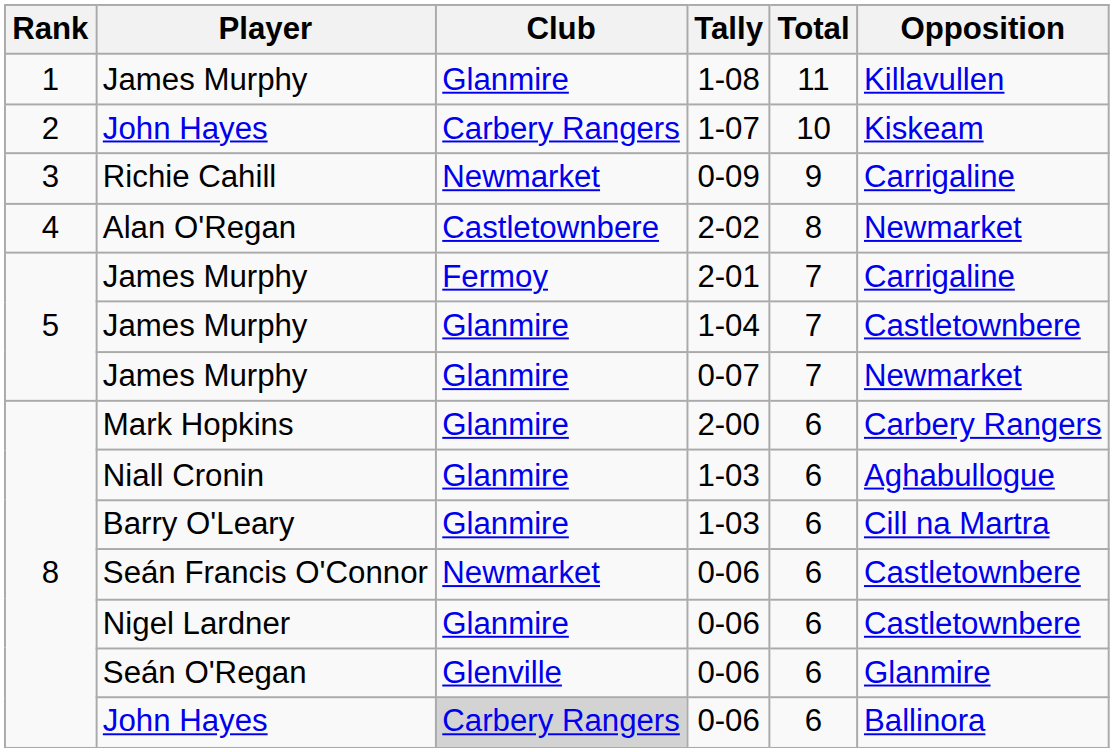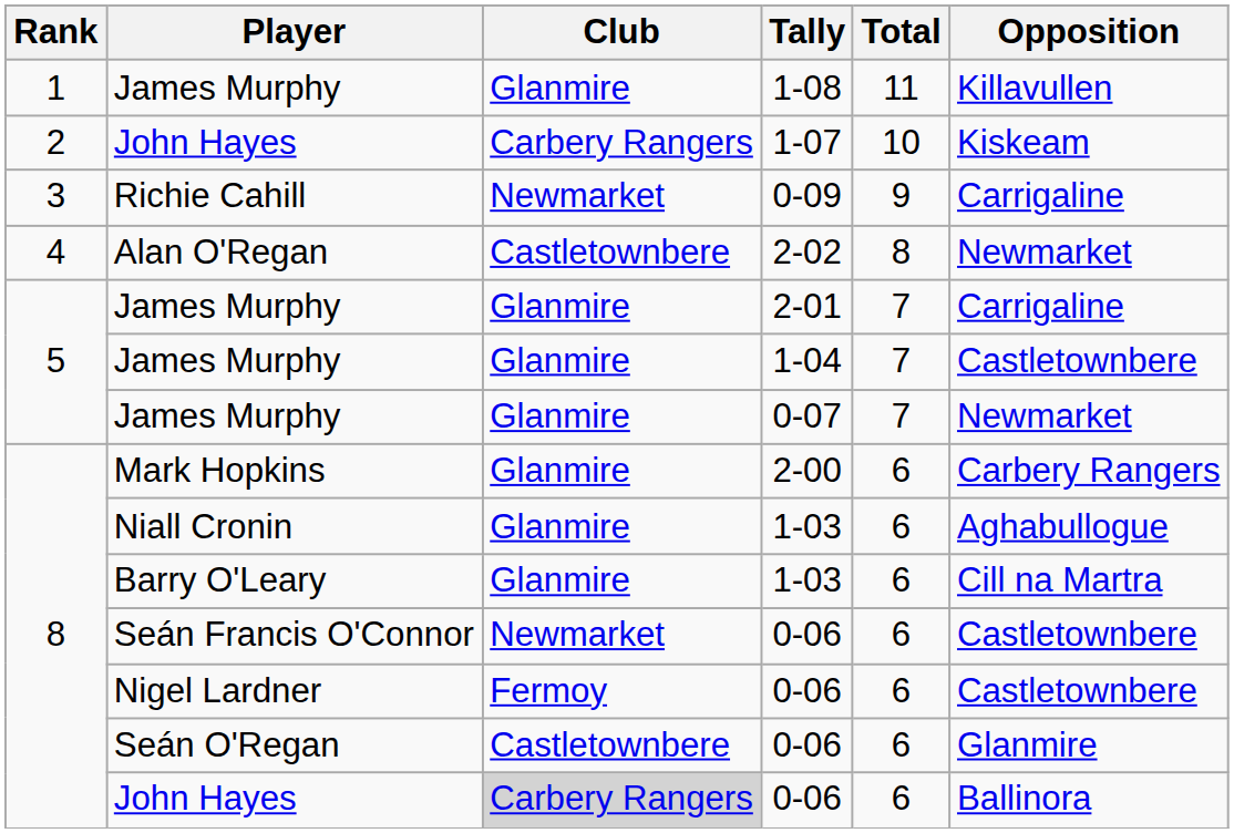 <table class="wikitable">
 <tr>
 <th>Rank</th>
 <th>Player</th>
 <th>Club</th>
 <th>Tally</th>
 <th>Total</th>
 <th>Opposition</th>
 </tr>
 <tr>
 <td rowspan="1" style="text-align:center;">1</td>
 <td>James Murphy</td>
 <td><a href='#'>Glanmire</a></td>
 <td align=center>1-08</td>
 <td align=center>11</td>
 <td><a href='#'>Killavullen</a></td>
 </tr>
 <tr>
 <td rowspan="1" style="text-align:center;">2</td>
 <td><a href='#'>John Hayes</a></td>
 <td><a href='#'>Carbery Rangers</a></td>
 <td align=center>1-07</td>
 <td align=center>10</td>
 <td><a href='#'>Kiskeam</a></td>
 </tr>
 <tr>
 <td rowspan="1" style="text-align:center;">3</td>
 <td>Richie Cahill</td>
 <td><a href='#'>Newmarket</a></td>
 <td align=center>0-09</td>
 <td align=center>9</td>
 <td><a href='#'>Carrigaline</a></td>
 </tr>
 <tr>
 <td rowspan="1" style="text-align:center;">4</td>
 <td>Alan O'Regan</td>
 <td><a href='#'>Castletownbere</a></td>
 <td align=center>2-02</td>
 <td align=center>8</td>
 <td><a href='#'>Newmarket</a></td>
 </tr>
 <tr>
 <td rowspan="3" style="text-align:center;">5</td>
 <td>James Murphy</td>
-<td><a href='#'>Fermoy</a></td>
+<td><a href='#'>Glanmire</a></td>
 <td align=center>2-01</td>
 <td align=center>7</td>
 <td><a href='#'>Carrigaline</a></td>
 </tr>
 <tr>
 <td>James Murphy</td>
 <td><a href='#'>Glanmire</a></td>
 <td align=center>1-04</td>
 <td align=center>7</td>
 <td><a href='#'>Castletownbere</a></td>
 </tr>
 <tr>
 <td>James Murphy</td>
 <td><a href='#'>Glanmire</a></td>
 <td align=center>0-07</td>
 <td align=center>7</td>
 <td><a href='#'>Newmarket</a></td>
 </tr>
 <tr>
 <td rowspan="7" style="text-align:center;">8</td>
 <td>Mark Hopkins</td>
 <td><a href='#'>Glanmire</a></td>
 <td align=center>2-00</td>
 <td align=center>6</td>
 <td><a href='#'>Carbery Rangers</a></td>
 </tr>
 <tr>
 <td>Niall Cronin</td>
 <td><a href='#'>Glanmire</a></td>
 <td align=center>1-03</td>
 <td align=center>6</td>
 <td><a href='#'>Aghabullogue</a></td>
 </tr>
 <tr>
 <td>Barry O'Leary</td>
 <td><a href='#'>Glanmire</a></td>
 <td align=center>1-03</td>
 <td align=center>6</td>
 <td><a href='#'>Cill na Martra</a></td>
 </tr>
 <tr>
 <td>Seán Francis O'Connor</td>
 <td><a href='#'>Newmarket</a></td>
 <td align=center>0-06</td>
 <td align=center>6</td>
 <td><a href='#'>Castletownbere</a></td>
 </tr>
 <tr>
 <td>Nigel Lardner</td>
-<td><a href='#'>Glanmire</a></td>
+<td><a href='#'>Fermoy</a></td>
 <td align=center>0-06</td>
 <td align=center>6</td>
 <td><a href='#'>Castletownbere</a></td>
 </tr>
 <tr>
 <td>Seán O'Regan</td>
-<td><a href='#'>Glenville</a></td>
+<td><a href='#'>Castletownbere</a></td>
 <td align=center>0-06</td>
 <td align=center>6</td>
 <td><a href='#'>Glanmire</a></td>
 </tr>
 <tr>
 <td><a href='#'>John Hayes</a></td>
 <td style="background: lightgrey;"><a href='#'>Carbery Rangers</a></td>
 <td align=center>0-06</td>
 <td align=center>6</td>
 <td><a href='#'>Ballinora</a></td>
 </tr>
 </table>
